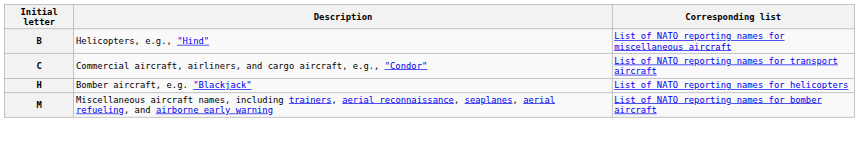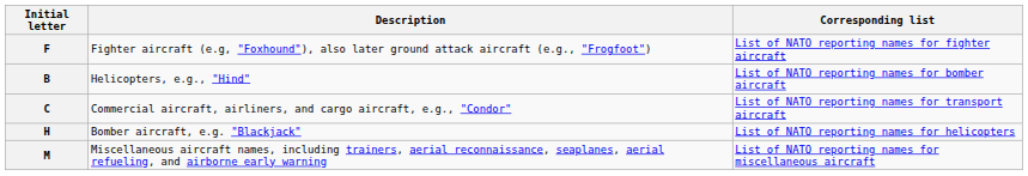 <table class="wikitable">
 <tr>
 <th>Initial letter</th>
 <th>Description</th>
 <th>Corresponding list</th>
 </tr>
 <tr>
+<th scope = "row">F</th>
+<td>Fighter aircraft (e.g, <a href='#'>"Foxhound"</a>), also later ground attack aircraft (e.g., <a href='#'>"Frogfoot"</a>)</td>
+<td><a href='#'>List of NATO reporting names for fighter aircraft</a></td>
+</tr>
+<tr>
 <th scope = "row">B</th>
 <td>Helicopters, e.g., <a href='#'>"Hind"</a></td>
-<td><a href='#'>List of NATO reporting names for miscellaneous aircraft</a></td>
+<td><a href='#'>List of NATO reporting names for bomber aircraft</a></td>
 </tr>
 <tr>
 <th scope = "row">C</th>
 <td>Commercial aircraft, airliners, and cargo aircraft, e.g., <a href='#'>"Condor"</a></td>
 <td><a href='#'>List of NATO reporting names for transport aircraft</a></td>
 </tr>
 <tr>
 <th scope = "row">H</th>
 <td>Bomber aircraft, e.g. <a href='#'>"Blackjack"</a></td>
 <td><a href='#'>List of NATO reporting names for helicopters</a></td>
 </tr>
 <tr>
 <th scope = "row">M</th>
 <td>Miscellaneous aircraft names, including <a href='#'>trainers</a>, <a href='#'>aerial reconnaissance</a>, <a href='#'>seaplanes</a>, <a href='#'>aerial refueling</a>, and <a href='#'>airborne early warning</a></td>
-<td><a href='#'>List of NATO reporting names for bomber aircraft</a></td>
+<td><a href='#'>List of NATO reporting names for miscellaneous aircraft</a></td>
 </tr>
 </table>
